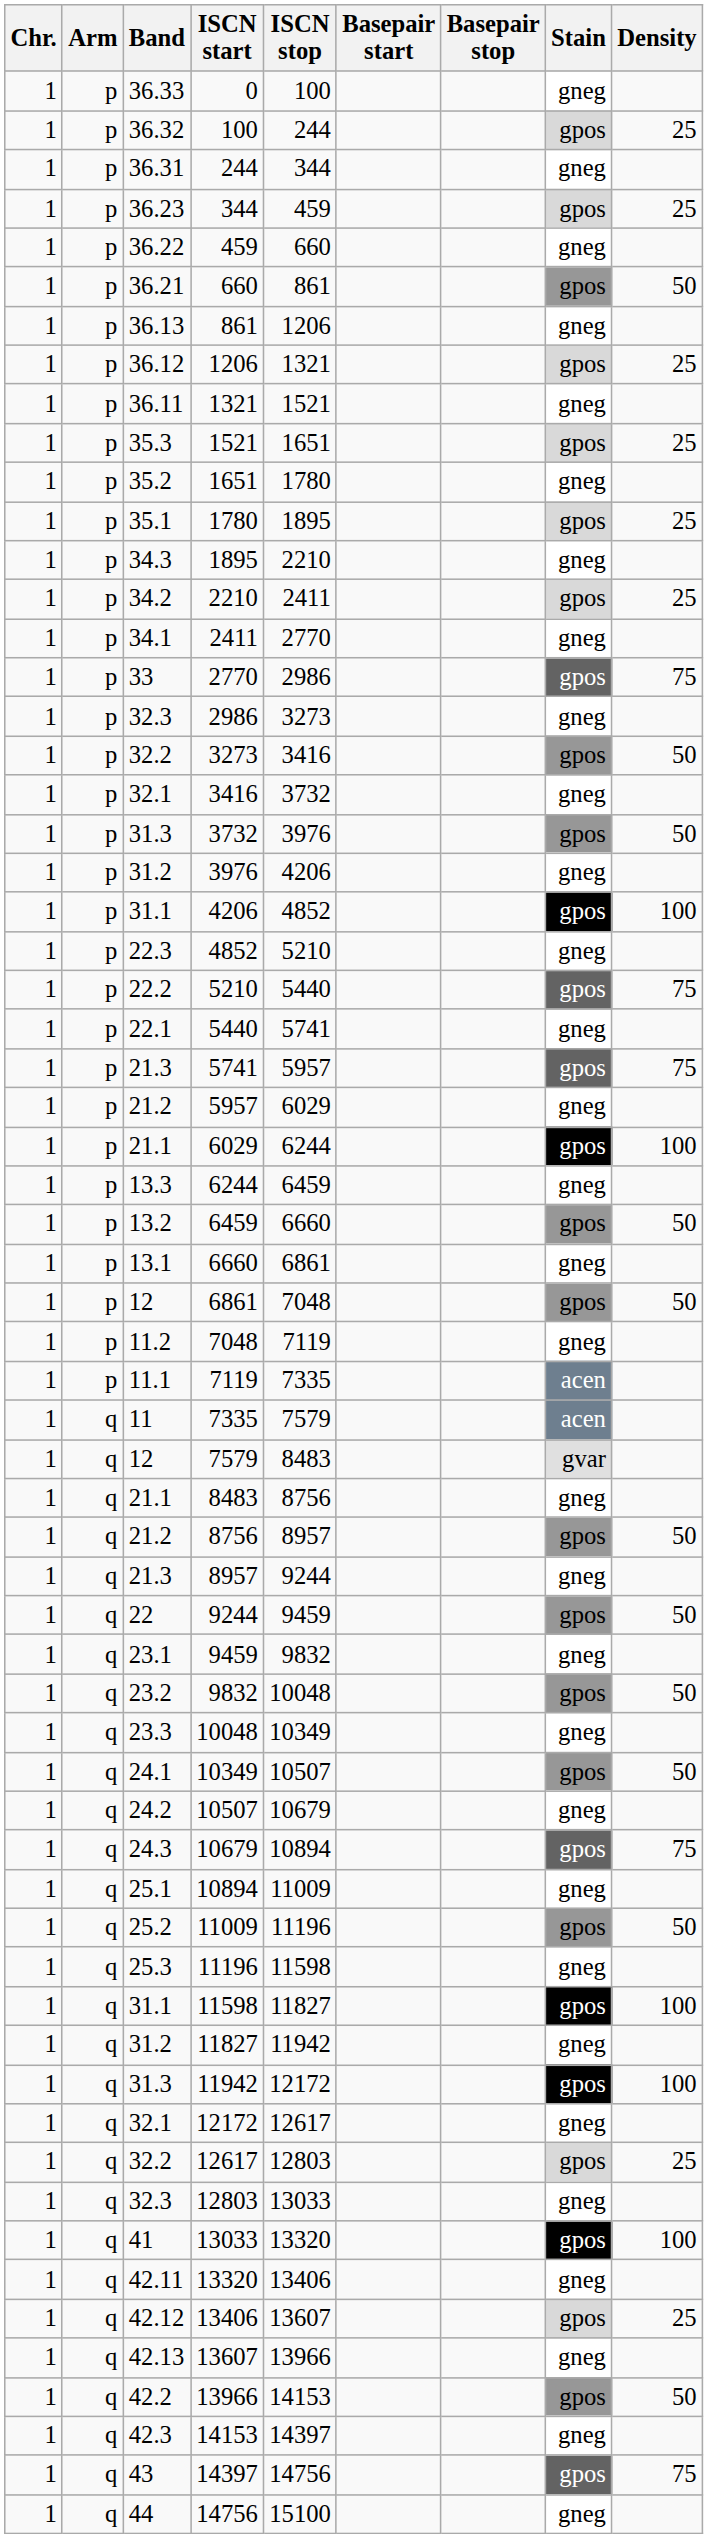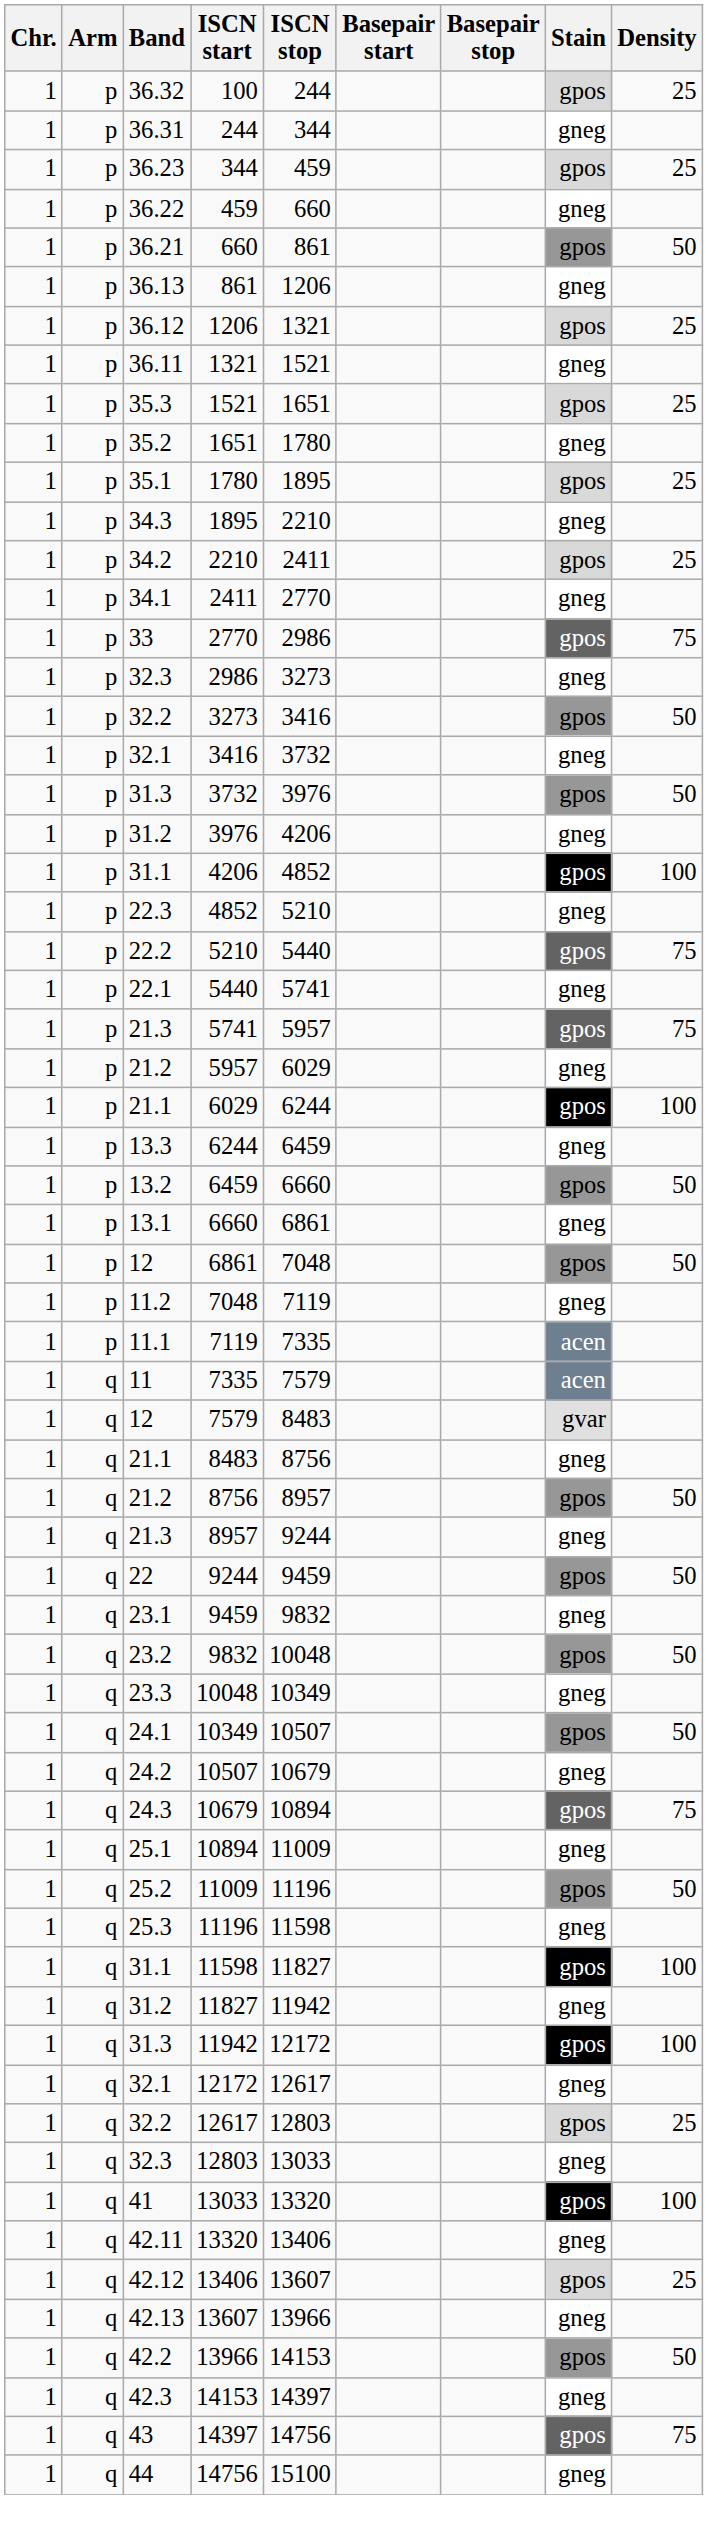 <table class="wikitable" style="text-align:right">
 <tr>
 <th>Chr.</th>
 <th>Arm</th>
 <th>Band</th>
 <th>ISCN<br>start</th>
 <th>ISCN<br>stop</th>
 <th>Basepair<br>start</th>
 <th>Basepair<br>stop</th>
 <th>Stain</th>
 <th>Density</th>
-</tr>
-<tr>
-<td>1</td>
-<td>p</td>
-<td style="text-align:left">36.33</td>
-<td>0</td>
-<td>100</td>
-<td></td>
-<td></td>
-<td style="background:white">gneg</td>
-<td></td>
 </tr>
 <tr>
 <td>1</td>
 <td>p</td>
 <td style="text-align:left">36.32</td>
 <td>100</td>
 <td>244</td>
 <td></td>
 <td></td>
 <td style="background:#d9d9d9">gpos</td>
 <td>25</td>
 </tr>
 <tr>
 <td>1</td>
 <td>p</td>
 <td style="text-align:left">36.31</td>
 <td>244</td>
 <td>344</td>
 <td></td>
 <td></td>
 <td style="background:white">gneg</td>
 <td></td>
 </tr>
 <tr>
 <td>1</td>
 <td>p</td>
 <td style="text-align:left">36.23</td>
 <td>344</td>
 <td>459</td>
 <td></td>
 <td></td>
 <td style="background:#d9d9d9">gpos</td>
 <td>25</td>
 </tr>
 <tr>
 <td>1</td>
 <td>p</td>
 <td style="text-align:left">36.22</td>
 <td>459</td>
 <td>660</td>
 <td></td>
 <td></td>
 <td style="background:white">gneg</td>
 <td></td>
 </tr>
 <tr>
 <td>1</td>
 <td>p</td>
 <td style="text-align:left">36.21</td>
 <td>660</td>
 <td>861</td>
 <td></td>
 <td></td>
 <td style="background:#979797">gpos</td>
 <td>50</td>
 </tr>
 <tr>
 <td>1</td>
 <td>p</td>
 <td style="text-align:left">36.13</td>
 <td>861</td>
 <td>1206</td>
 <td></td>
 <td></td>
 <td style="background:white">gneg</td>
 <td></td>
 </tr>
 <tr>
 <td>1</td>
 <td>p</td>
 <td style="text-align:left">36.12</td>
 <td>1206</td>
 <td>1321</td>
 <td></td>
 <td></td>
 <td style="background:#d9d9d9">gpos</td>
 <td>25</td>
 </tr>
 <tr>
 <td>1</td>
 <td>p</td>
 <td style="text-align:left">36.11</td>
 <td>1321</td>
 <td>1521</td>
 <td></td>
 <td></td>
 <td style="background:white">gneg</td>
 <td></td>
 </tr>
 <tr>
 <td>1</td>
 <td>p</td>
 <td style="text-align:left">35.3</td>
 <td>1521</td>
 <td>1651</td>
 <td></td>
 <td></td>
 <td style="background:#d9d9d9">gpos</td>
 <td>25</td>
 </tr>
 <tr>
 <td>1</td>
 <td>p</td>
 <td style="text-align:left">35.2</td>
 <td>1651</td>
 <td>1780</td>
 <td></td>
 <td></td>
 <td style="background:white">gneg</td>
 <td></td>
 </tr>
 <tr>
 <td>1</td>
 <td>p</td>
 <td style="text-align:left">35.1</td>
 <td>1780</td>
 <td>1895</td>
 <td></td>
 <td></td>
 <td style="background:#d9d9d9">gpos</td>
 <td>25</td>
 </tr>
 <tr>
 <td>1</td>
 <td>p</td>
 <td style="text-align:left">34.3</td>
 <td>1895</td>
 <td>2210</td>
 <td></td>
 <td></td>
 <td style="background:white">gneg</td>
 <td></td>
 </tr>
 <tr>
 <td>1</td>
 <td>p</td>
 <td style="text-align:left">34.2</td>
 <td>2210</td>
 <td>2411</td>
 <td></td>
 <td></td>
 <td style="background:#d9d9d9">gpos</td>
 <td>25</td>
 </tr>
 <tr>
 <td>1</td>
 <td>p</td>
 <td style="text-align:left">34.1</td>
 <td>2411</td>
 <td>2770</td>
 <td></td>
 <td></td>
 <td style="background:white">gneg</td>
 <td></td>
 </tr>
 <tr>
 <td>1</td>
 <td>p</td>
 <td style="text-align:left">33</td>
 <td>2770</td>
 <td>2986</td>
 <td></td>
 <td></td>
 <td style="background:#636363; color:white;">gpos</td>
 <td>75</td>
 </tr>
 <tr>
 <td>1</td>
 <td>p</td>
 <td style="text-align:left">32.3</td>
 <td>2986</td>
 <td>3273</td>
 <td></td>
 <td></td>
 <td style="background:white">gneg</td>
 <td></td>
 </tr>
 <tr>
 <td>1</td>
 <td>p</td>
 <td style="text-align:left">32.2</td>
 <td>3273</td>
 <td>3416</td>
 <td></td>
 <td></td>
 <td style="background:#979797">gpos</td>
 <td>50</td>
 </tr>
 <tr>
 <td>1</td>
 <td>p</td>
 <td style="text-align:left">32.1</td>
 <td>3416</td>
 <td>3732</td>
 <td></td>
 <td></td>
 <td style="background:white">gneg</td>
 <td></td>
 </tr>
 <tr>
 <td>1</td>
 <td>p</td>
 <td style="text-align:left">31.3</td>
 <td>3732</td>
 <td>3976</td>
 <td></td>
 <td></td>
 <td style="background:#979797">gpos</td>
 <td>50</td>
 </tr>
 <tr>
 <td>1</td>
 <td>p</td>
 <td style="text-align:left">31.2</td>
 <td>3976</td>
 <td>4206</td>
 <td></td>
 <td></td>
 <td style="background:white">gneg</td>
 <td></td>
 </tr>
 <tr>
 <td>1</td>
 <td>p</td>
 <td style="text-align:left">31.1</td>
 <td>4206</td>
 <td>4852</td>
 <td></td>
 <td></td>
 <td style="background:black; color:white;">gpos</td>
 <td>100</td>
 </tr>
 <tr>
 <td>1</td>
 <td>p</td>
 <td style="text-align:left">22.3</td>
 <td>4852</td>
 <td>5210</td>
 <td></td>
 <td></td>
 <td style="background:white">gneg</td>
 <td></td>
 </tr>
 <tr>
 <td>1</td>
 <td>p</td>
 <td style="text-align:left">22.2</td>
 <td>5210</td>
 <td>5440</td>
 <td></td>
 <td></td>
 <td style="background:#636363; color:white;">gpos</td>
 <td>75</td>
 </tr>
 <tr>
 <td>1</td>
 <td>p</td>
 <td style="text-align:left">22.1</td>
 <td>5440</td>
 <td>5741</td>
 <td></td>
 <td></td>
 <td style="background:white">gneg</td>
 <td></td>
 </tr>
 <tr>
 <td>1</td>
 <td>p</td>
 <td style="text-align:left">21.3</td>
 <td>5741</td>
 <td>5957</td>
 <td></td>
 <td></td>
 <td style="background:#636363; color:white;">gpos</td>
 <td>75</td>
 </tr>
 <tr>
 <td>1</td>
 <td>p</td>
 <td style="text-align:left">21.2</td>
 <td>5957</td>
 <td>6029</td>
 <td></td>
 <td></td>
 <td style="background:white">gneg</td>
 <td></td>
 </tr>
 <tr>
 <td>1</td>
 <td>p</td>
 <td style="text-align:left">21.1</td>
 <td>6029</td>
 <td>6244</td>
 <td></td>
 <td></td>
 <td style="background:black; color:white;">gpos</td>
 <td>100</td>
 </tr>
 <tr>
 <td>1</td>
 <td>p</td>
 <td style="text-align:left">13.3</td>
 <td>6244</td>
 <td>6459</td>
 <td></td>
 <td></td>
 <td style="background:white">gneg</td>
 <td></td>
 </tr>
 <tr>
 <td>1</td>
 <td>p</td>
 <td style="text-align:left">13.2</td>
 <td>6459</td>
 <td>6660</td>
 <td></td>
 <td></td>
 <td style="background:#979797">gpos</td>
 <td>50</td>
 </tr>
 <tr>
 <td>1</td>
 <td>p</td>
 <td style="text-align:left">13.1</td>
 <td>6660</td>
 <td>6861</td>
 <td></td>
 <td></td>
 <td style="background:white">gneg</td>
 <td></td>
 </tr>
 <tr>
 <td>1</td>
 <td>p</td>
 <td style="text-align:left">12</td>
 <td>6861</td>
 <td>7048</td>
 <td></td>
 <td></td>
 <td style="background:#979797">gpos</td>
 <td>50</td>
 </tr>
 <tr>
 <td>1</td>
 <td>p</td>
 <td style="text-align:left">11.2</td>
 <td>7048</td>
 <td>7119</td>
 <td></td>
 <td></td>
 <td style="background:white">gneg</td>
 <td></td>
 </tr>
 <tr>
 <td>1</td>
 <td>p</td>
 <td style="text-align:left">11.1</td>
 <td>7119</td>
 <td>7335</td>
 <td></td>
 <td></td>
 <td style="background:#6e7f8f; color:white;">acen</td>
 <td></td>
 </tr>
 <tr>
 <td>1</td>
 <td>q</td>
 <td style="text-align:left">11</td>
 <td>7335</td>
 <td>7579</td>
 <td></td>
 <td></td>
 <td style="background:#6e7f8f; color:white;">acen</td>
 <td></td>
 </tr>
 <tr>
 <td>1</td>
 <td>q</td>
 <td style="text-align:left">12</td>
 <td>7579</td>
 <td>8483</td>
 <td></td>
 <td></td>
 <td style="background:#e0e0e0">gvar</td>
 <td></td>
 </tr>
 <tr>
 <td>1</td>
 <td>q</td>
 <td style="text-align:left">21.1</td>
 <td>8483</td>
 <td>8756</td>
 <td></td>
 <td></td>
 <td style="background:white">gneg</td>
 <td></td>
 </tr>
 <tr>
 <td>1</td>
 <td>q</td>
 <td style="text-align:left">21.2</td>
 <td>8756</td>
 <td>8957</td>
 <td></td>
 <td></td>
 <td style="background:#979797">gpos</td>
 <td>50</td>
 </tr>
 <tr>
 <td>1</td>
 <td>q</td>
 <td style="text-align:left">21.3</td>
 <td>8957</td>
 <td>9244</td>
 <td></td>
 <td></td>
 <td style="background:white">gneg</td>
 <td></td>
 </tr>
 <tr>
 <td>1</td>
 <td>q</td>
 <td style="text-align:left">22</td>
 <td>9244</td>
 <td>9459</td>
 <td></td>
 <td></td>
 <td style="background:#979797">gpos</td>
 <td>50</td>
 </tr>
 <tr>
 <td>1</td>
 <td>q</td>
 <td style="text-align:left">23.1</td>
 <td>9459</td>
 <td>9832</td>
 <td></td>
 <td></td>
 <td style="background:white">gneg</td>
 <td></td>
 </tr>
 <tr>
 <td>1</td>
 <td>q</td>
 <td style="text-align:left">23.2</td>
 <td>9832</td>
 <td>10048</td>
 <td></td>
 <td></td>
 <td style="background:#979797">gpos</td>
 <td>50</td>
 </tr>
 <tr>
 <td>1</td>
 <td>q</td>
 <td style="text-align:left">23.3</td>
 <td>10048</td>
 <td>10349</td>
 <td></td>
 <td></td>
 <td style="background:white">gneg</td>
 <td></td>
 </tr>
 <tr>
 <td>1</td>
 <td>q</td>
 <td style="text-align:left">24.1</td>
 <td>10349</td>
 <td>10507</td>
 <td></td>
 <td></td>
 <td style="background:#979797">gpos</td>
 <td>50</td>
 </tr>
 <tr>
 <td>1</td>
 <td>q</td>
 <td style="text-align:left">24.2</td>
 <td>10507</td>
 <td>10679</td>
 <td></td>
 <td></td>
 <td style="background:white">gneg</td>
 <td></td>
 </tr>
 <tr>
 <td>1</td>
 <td>q</td>
 <td style="text-align:left">24.3</td>
 <td>10679</td>
 <td>10894</td>
 <td></td>
 <td></td>
 <td style="background:#636363; color:white;">gpos</td>
 <td>75</td>
 </tr>
 <tr>
 <td>1</td>
 <td>q</td>
 <td style="text-align:left">25.1</td>
 <td>10894</td>
 <td>11009</td>
 <td></td>
 <td></td>
 <td style="background:white">gneg</td>
 <td></td>
 </tr>
 <tr>
 <td>1</td>
 <td>q</td>
 <td style="text-align:left">25.2</td>
 <td>11009</td>
 <td>11196</td>
 <td></td>
 <td></td>
 <td style="background:#979797">gpos</td>
 <td>50</td>
 </tr>
 <tr>
 <td>1</td>
 <td>q</td>
 <td style="text-align:left">25.3</td>
 <td>11196</td>
 <td>11598</td>
 <td></td>
 <td></td>
 <td style="background:white">gneg</td>
 <td></td>
 </tr>
 <tr>
 <td>1</td>
 <td>q</td>
 <td style="text-align:left">31.1</td>
 <td>11598</td>
 <td>11827</td>
 <td></td>
 <td></td>
 <td style="background:black; color:white;">gpos</td>
 <td>100</td>
 </tr>
 <tr>
 <td>1</td>
 <td>q</td>
 <td style="text-align:left">31.2</td>
 <td>11827</td>
 <td>11942</td>
 <td></td>
 <td></td>
 <td style="background:white">gneg</td>
 <td></td>
 </tr>
 <tr>
 <td>1</td>
 <td>q</td>
 <td style="text-align:left">31.3</td>
 <td>11942</td>
 <td>12172</td>
 <td></td>
 <td></td>
 <td style="background:black; color:white;">gpos</td>
 <td>100</td>
 </tr>
 <tr>
 <td>1</td>
 <td>q</td>
 <td style="text-align:left">32.1</td>
 <td>12172</td>
 <td>12617</td>
 <td></td>
 <td></td>
 <td style="background:white">gneg</td>
 <td></td>
 </tr>
 <tr>
 <td>1</td>
 <td>q</td>
 <td style="text-align:left">32.2</td>
 <td>12617</td>
 <td>12803</td>
 <td></td>
 <td></td>
 <td style="background:#d9d9d9">gpos</td>
 <td>25</td>
 </tr>
 <tr>
 <td>1</td>
 <td>q</td>
 <td style="text-align:left">32.3</td>
 <td>12803</td>
 <td>13033</td>
 <td></td>
 <td></td>
 <td style="background:white">gneg</td>
 <td></td>
 </tr>
 <tr>
 <td>1</td>
 <td>q</td>
 <td style="text-align:left">41</td>
 <td>13033</td>
 <td>13320</td>
 <td></td>
 <td></td>
 <td style="background:black; color:white;">gpos</td>
 <td>100</td>
 </tr>
 <tr>
 <td>1</td>
 <td>q</td>
 <td style="text-align:left">42.11</td>
 <td>13320</td>
 <td>13406</td>
 <td></td>
 <td></td>
 <td style="background:white">gneg</td>
 <td></td>
 </tr>
 <tr>
 <td>1</td>
 <td>q</td>
 <td style="text-align:left">42.12</td>
 <td>13406</td>
 <td>13607</td>
 <td></td>
 <td></td>
 <td style="background:#d9d9d9">gpos</td>
 <td>25</td>
 </tr>
 <tr>
 <td>1</td>
 <td>q</td>
 <td style="text-align:left">42.13</td>
 <td>13607</td>
 <td>13966</td>
 <td></td>
 <td></td>
 <td style="background:white">gneg</td>
 <td></td>
 </tr>
 <tr>
 <td>1</td>
 <td>q</td>
 <td style="text-align:left">42.2</td>
 <td>13966</td>
 <td>14153</td>
 <td></td>
 <td></td>
 <td style="background:#979797">gpos</td>
 <td>50</td>
 </tr>
 <tr>
 <td>1</td>
 <td>q</td>
 <td style="text-align:left">42.3</td>
 <td>14153</td>
 <td>14397</td>
 <td></td>
 <td></td>
 <td style="background:white">gneg</td>
 <td></td>
 </tr>
 <tr>
 <td>1</td>
 <td>q</td>
 <td style="text-align:left">43</td>
 <td>14397</td>
 <td>14756</td>
 <td></td>
 <td></td>
 <td style="background:#636363; color:white;">gpos</td>
 <td>75</td>
 </tr>
 <tr>
 <td>1</td>
 <td>q</td>
 <td style="text-align:left">44</td>
 <td>14756</td>
 <td>15100</td>
 <td></td>
 <td></td>
 <td style="background:white">gneg</td>
 <td></td>
 </tr>
 </table>
